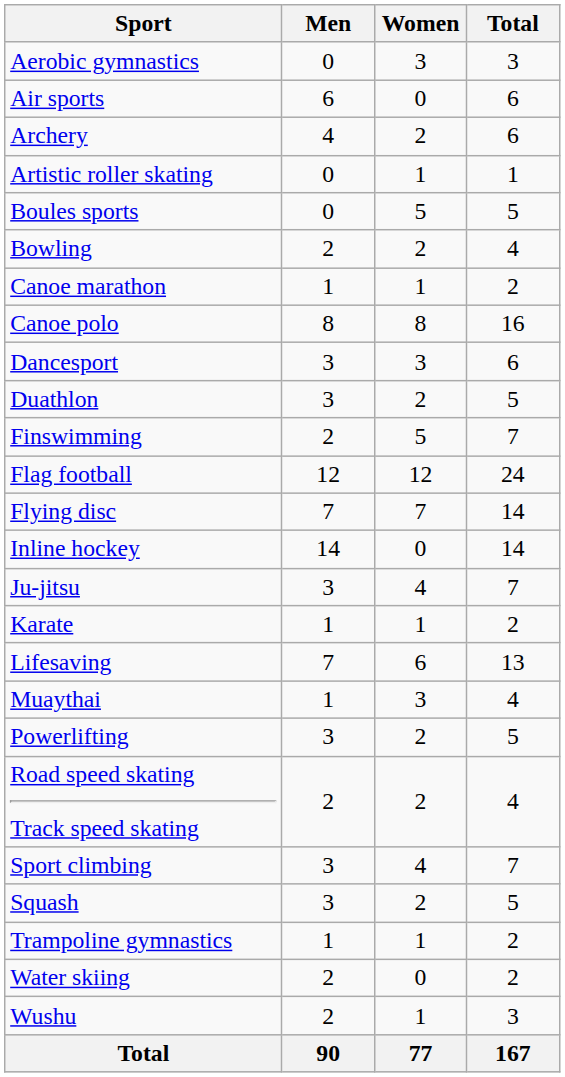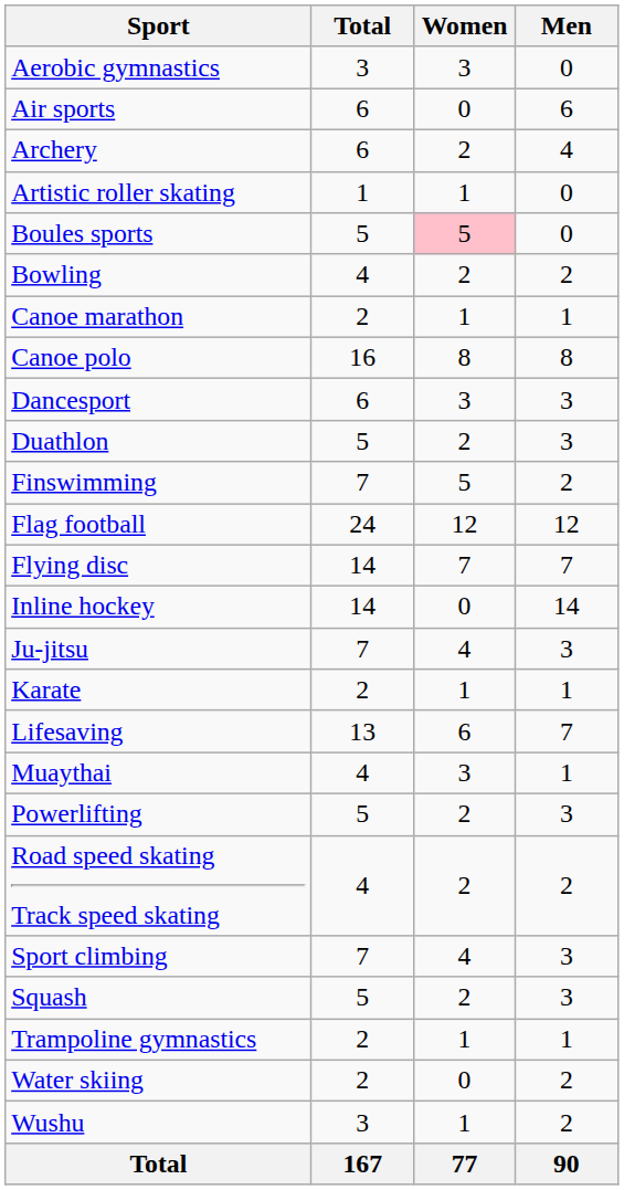 <table class="wikitable sortable" style="text-align:center;">
 <tr>
 <th width=180>Sport</th>
+<th width=55>Total</th>
+<th width=55>Women</th>
 <th width=55>Men</th>
-<th width=55>Women</th>
-<th width=55>Total</th>
 </tr>
 <tr>
 <td align=left><a href='#'>Aerobic gymnastics</a></td>
-<td>0</td>
 <td>3</td>
 <td>3</td>
+<td>0</td>
 </tr>
 <tr>
 <td align=left><a href='#'>Air sports</a></td>
 <td>6</td>
 <td>0</td>
 <td>6</td>
 </tr>
 <tr>
 <td align=left><a href='#'>Archery</a></td>
+<td>6</td>
+<td>2</td>
 <td>4</td>
-<td>2</td>
-<td>6</td>
 </tr>
 <tr>
 <td align=left><a href='#'>Artistic roller skating</a></td>
+<td>1</td>
+<td>1</td>
 <td>0</td>
+</tr>
+<tr>
+<td align=left><a href='#'>Boules sports</a></td>
+<td>5</td>
+<td style="background: pink;">5</td>
+<td>0</td>
+</tr>
+<tr>
+<td align=left><a href='#'>Bowling</a></td>
+<td>4</td>
+<td>2</td>
+<td>2</td>
+</tr>
+<tr>
+<td align=left><a href='#'>Canoe marathon</a></td>
+<td>2</td>
 <td>1</td>
 <td>1</td>
 </tr>
 <tr>
-<td align=left><a href='#'>Boules sports</a></td>
-<td>0</td>
-<td>5</td>
-<td>5</td>
+<td align=left><a href='#'>Canoe polo</a></td>
+<td>16</td>
+<td>8</td>
+<td>8</td>
 </tr>
 <tr>
-<td align=left><a href='#'>Bowling</a></td>
-<td>2</td>
-<td>2</td>
-<td>4</td>
+<td align=left><a href='#'>Dancesport</a></td>
+<td>6</td>
+<td>3</td>
+<td>3</td>
 </tr>
 <tr>
-<td align=left><a href='#'>Canoe marathon</a></td>
-<td>1</td>
-<td>1</td>
+<td align=left><a href='#'>Duathlon</a></td>
+<td>5</td>
+<td>2</td>
+<td>3</td>
+</tr>
+<tr>
+<td align=left><a href='#'>Finswimming</a></td>
+<td>7</td>
+<td>5</td>
 <td>2</td>
 </tr>
 <tr>
-<td align=left><a href='#'>Canoe polo</a></td>
-<td>8</td>
-<td>8</td>
-<td>16</td>
-</tr>
-<tr>
-<td align=left><a href='#'>Dancesport</a></td>
-<td>3</td>
-<td>3</td>
-<td>6</td>
-</tr>
-<tr>
-<td align=left><a href='#'>Duathlon</a></td>
-<td>3</td>
-<td>2</td>
-<td>5</td>
-</tr>
-<tr>
-<td align=left><a href='#'>Finswimming</a></td>
-<td>2</td>
-<td>5</td>
-<td>7</td>
-</tr>
-<tr>
 <td align=left><a href='#'>Flag football</a></td>
+<td>24</td>
 <td>12</td>
 <td>12</td>
-<td>24</td>
 </tr>
 <tr>
 <td align=left><a href='#'>Flying disc</a></td>
+<td>14</td>
 <td>7</td>
 <td>7</td>
-<td>14</td>
 </tr>
 <tr>
 <td align=left><a href='#'>Inline hockey</a></td>
 <td>14</td>
 <td>0</td>
 <td>14</td>
 </tr>
 <tr>
 <td align=left><a href='#'>Ju-jitsu</a></td>
+<td>7</td>
+<td>4</td>
 <td>3</td>
-<td>4</td>
+</tr>
+<tr>
+<td align=left><a href='#'>Karate</a></td>
+<td>2</td>
+<td>1</td>
+<td>1</td>
+</tr>
+<tr>
+<td align=left><a href='#'>Lifesaving</a></td>
+<td>13</td>
+<td>6</td>
 <td>7</td>
 </tr>
 <tr>
-<td align=left><a href='#'>Karate</a></td>
+<td align=left><a href='#'>Muaythai</a></td>
+<td>4</td>
+<td>3</td>
 <td>1</td>
-<td>1</td>
+</tr>
+<tr>
+<td align=left><a href='#'>Powerlifting</a></td>
+<td>5</td>
+<td>2</td>
+<td>3</td>
+</tr>
+<tr>
+<td align=left><a href='#'>Road speed skating</a><hr><a href='#'>Track speed skating</a></td>
+<td>4</td>
+<td>2</td>
 <td>2</td>
 </tr>
 <tr>
-<td align=left><a href='#'>Lifesaving</a></td>
+<td align=left><a href='#'>Sport climbing</a></td>
 <td>7</td>
-<td>6</td>
-<td>13</td>
-</tr>
-<tr>
-<td align=left><a href='#'>Muaythai</a></td>
-<td>1</td>
+<td>4</td>
 <td>3</td>
-<td>4</td>
-</tr>
-<tr>
-<td align=left><a href='#'>Powerlifting</a></td>
-<td>3</td>
-<td>2</td>
-<td>5</td>
-</tr>
-<tr>
-<td align=left><a href='#'>Road speed skating</a><hr><a href='#'>Track speed skating</a></td>
-<td>2</td>
-<td>2</td>
-<td>4</td>
-</tr>
-<tr>
-<td align=left><a href='#'>Sport climbing</a></td>
-<td>3</td>
-<td>4</td>
-<td>7</td>
 </tr>
 <tr>
 <td align=left><a href='#'>Squash</a></td>
+<td>5</td>
+<td>2</td>
 <td>3</td>
-<td>2</td>
-<td>5</td>
 </tr>
 <tr>
 <td align=left><a href='#'>Trampoline gymnastics</a></td>
+<td>2</td>
 <td>1</td>
 <td>1</td>
-<td>2</td>
 </tr>
 <tr>
 <td align=left><a href='#'>Water skiing</a></td>
 <td>2</td>
 <td>0</td>
 <td>2</td>
 </tr>
 <tr>
 <td align=left><a href='#'>Wushu</a></td>
+<td>3</td>
+<td>1</td>
 <td>2</td>
-<td>1</td>
-<td>3</td>
 </tr>
 <tr>
 <th>Total</th>
+<th>167</th>
+<th>77</th>
 <th>90</th>
-<th>77</th>
-<th>167</th>
 </tr>
 </table>
